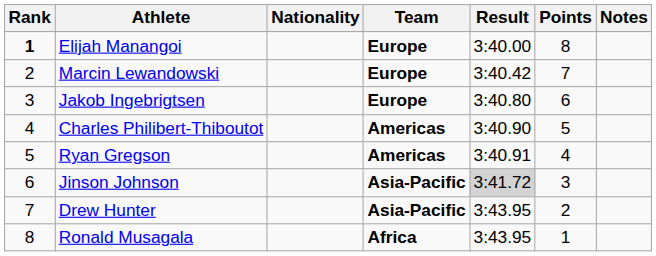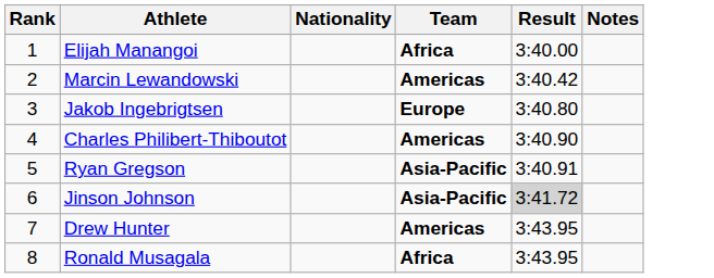 <table class="wikitable sortable" style="text-align:center">
 <tr>
 <th>Rank</th>
 <th>Athlete</th>
 <th>Nationality</th>
 <th>Team</th>
 <th>Result</th>
-<th>Points</th>
 <th>Notes</th>
 </tr>
 <tr>
-<td><strong>1</strong></td>
+<td>1</td>
 <td align="left"><a href='#'>Elijah Manangoi</a></td>
 <td align=left></td>
-<td align=left><strong>Europe</strong></td>
+<td align=left><strong>Africa</strong></td>
 <td>3:40.00</td>
-<td>8</td>
 <td></td>
 </tr>
 <tr>
 <td>2</td>
 <td align="left"><a href='#'>Marcin Lewandowski</a></td>
 <td align=left></td>
-<td align=left><strong>Europe</strong></td>
+<td align=left><strong>Americas</strong></td>
 <td>3:40.42</td>
-<td>7</td>
 <td></td>
 </tr>
 <tr>
 <td>3</td>
 <td align="left"><a href='#'>Jakob Ingebrigtsen</a></td>
 <td align=left></td>
 <td align=left><strong>Europe</strong></td>
 <td>3:40.80</td>
-<td>6</td>
 <td></td>
 </tr>
 <tr>
 <td>4</td>
 <td align="left"><a href='#'>Charles Philibert-Thiboutot</a></td>
 <td align=left></td>
 <td align=left><strong>Americas</strong></td>
 <td>3:40.90</td>
-<td>5</td>
 <td></td>
 </tr>
 <tr>
 <td>5</td>
 <td align="left"><a href='#'>Ryan Gregson</a></td>
 <td align=left></td>
-<td align=left><strong>Americas</strong></td>
+<td align=left><strong>Asia-Pacific</strong></td>
 <td>3:40.91</td>
-<td>4</td>
 <td></td>
 </tr>
 <tr>
 <td>6</td>
 <td align="left"><a href='#'>Jinson Johnson</a></td>
 <td align=left></td>
 <td align=left><strong>Asia-Pacific</strong></td>
 <td style="background: lightgrey;">3:41.72</td>
-<td>3</td>
 <td></td>
 </tr>
 <tr>
 <td>7</td>
 <td align="left"><a href='#'>Drew Hunter</a></td>
 <td align=left></td>
-<td align=left><strong>Asia-Pacific</strong></td>
+<td align=left><strong>Americas</strong></td>
 <td>3:43.95</td>
-<td>2</td>
 <td></td>
 </tr>
 <tr>
 <td>8</td>
 <td align="left"><a href='#'>Ronald Musagala</a></td>
 <td align=left></td>
 <td align=left><strong>Africa</strong></td>
 <td>3:43.95</td>
-<td>1</td>
 <td></td>
 </tr>
 </table>
